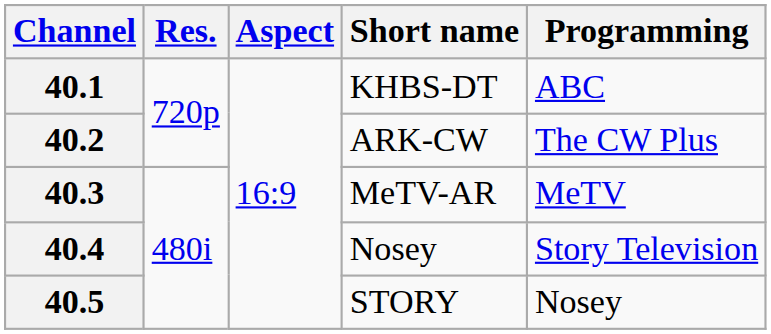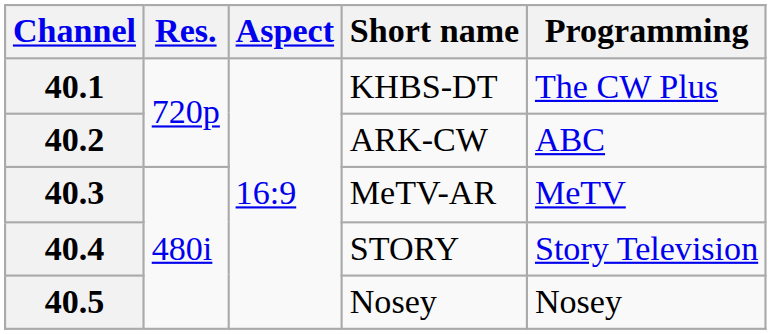 <table class = wikitable>
 <tr>
 <th scope = "col"><a href='#'>Channel</a></th>
 <th scope = "col"><a href='#'>Res.</a></th>
 <th scope = "col"><a href='#'>Aspect</a></th>
 <th scope = "col">Short name</th>
 <th scope = "col">Programming</th>
 </tr>
 <tr>
 <th scope = "row">40.1</th>
 <td rowspan=2><a href='#'>720p</a></td>
 <td rowspan=5><a href='#'>16:9</a></td>
 <td>KHBS-DT</td>
-<td><a href='#'>ABC</a></td>
+<td><a href='#'>The CW Plus</a></td>
 </tr>
 <tr>
 <th scope = "row">40.2</th>
 <td>ARK-CW</td>
-<td><a href='#'>The CW Plus</a></td>
+<td><a href='#'>ABC</a></td>
 </tr>
 <tr>
 <th scope = "row">40.3</th>
 <td rowspan=3><a href='#'>480i</a></td>
 <td>MeTV-AR</td>
 <td><a href='#'>MeTV</a></td>
 </tr>
 <tr>
 <th scope = "row">40.4</th>
-<td>Nosey</td>
+<td>STORY</td>
 <td><a href='#'>Story Television</a></td>
 </tr>
 <tr>
 <th scope = "row">40.5</th>
-<td>STORY</td>
+<td>Nosey</td>
 <td>Nosey</td>
 </tr>
 </table>
